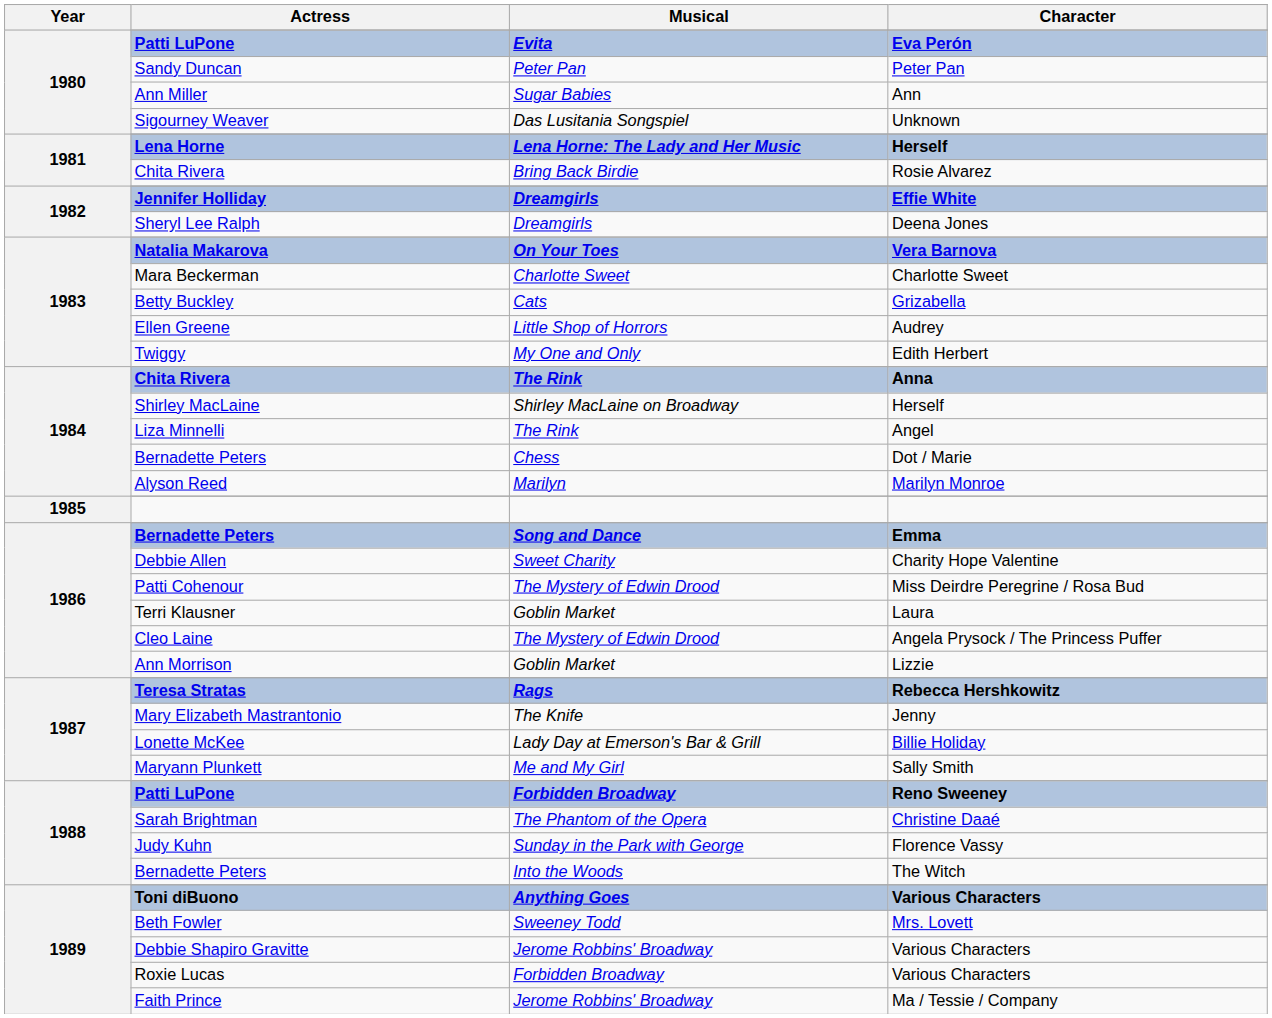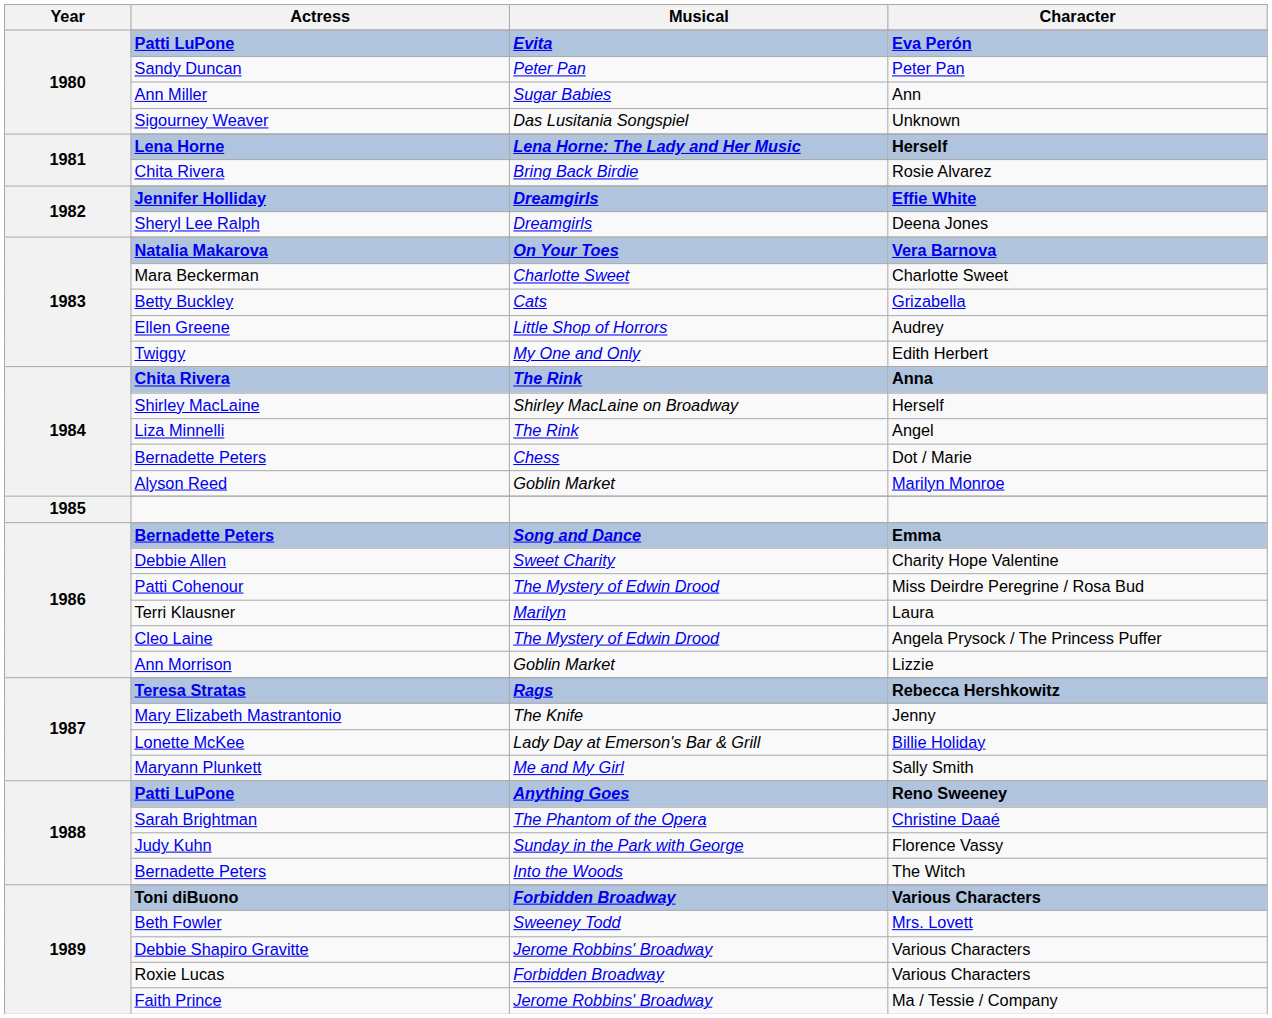 <table class="wikitable" style="width:98%;">
 <tr style="background:#bebebe;">
 <th style="width:10%;">Year</th>
 <th style="width:30%;">Actress</th>
 <th style="width:30%;">Musical</th>
 <th style="width:30%;">Character</th>
 </tr>
 <tr>
 <th rowspan="5">1980</th>
 </tr>
 <tr style="background:#B0C4DE;">
 <td><strong><a href='#'>Patti LuPone</a></strong></td>
 <td><strong><em><a href='#'>Evita</a></em></strong></td>
 <td><strong><a href='#'>Eva Perón</a> </strong></td>
 </tr>
 <tr>
 <td><a href='#'>Sandy Duncan</a></td>
 <td><em><a href='#'>Peter Pan</a></em></td>
 <td><a href='#'>Peter Pan</a></td>
 </tr>
 <tr>
 <td><a href='#'>Ann Miller</a></td>
 <td><em><a href='#'>Sugar Babies</a></em></td>
 <td>Ann</td>
 </tr>
 <tr>
 <td><a href='#'>Sigourney Weaver</a></td>
 <td><em>Das Lusitania Songspiel</em></td>
 <td>Unknown</td>
 </tr>
 <tr>
 <th rowspan="3">1981</th>
 </tr>
 <tr style="background:#B0C4DE;">
 <td><strong><a href='#'>Lena Horne</a></strong></td>
 <td><strong><em><a href='#'>Lena Horne: The Lady and Her Music</a></em></strong></td>
 <td><strong>Herself </strong></td>
 </tr>
 <tr>
 <td><a href='#'>Chita Rivera</a></td>
 <td><em><a href='#'>Bring Back Birdie</a></em></td>
 <td>Rosie Alvarez</td>
 </tr>
 <tr>
 <th rowspan="3">1982</th>
 </tr>
 <tr style="background:#B0C4DE;">
 <td><strong><a href='#'>Jennifer Holliday</a></strong></td>
 <td><strong><em><a href='#'>Dreamgirls</a></em></strong></td>
 <td><strong><a href='#'>Effie White</a> </strong></td>
 </tr>
 <tr>
 <td><a href='#'>Sheryl Lee Ralph</a></td>
 <td><em><a href='#'>Dreamgirls</a></em></td>
 <td>Deena Jones</td>
 </tr>
 <tr>
 <th rowspan="6">1983</th>
 </tr>
 <tr style="background:#B0C4DE;">
 <td><strong><a href='#'>Natalia Makarova</a></strong></td>
 <td><strong><em><a href='#'>On Your Toes</a></em></strong></td>
 <td><strong><a href='#'>Vera Barnova</a> </strong></td>
 </tr>
 <tr>
 <td>Mara Beckerman</td>
 <td><em><a href='#'>Charlotte Sweet</a></em></td>
 <td>Charlotte Sweet</td>
 </tr>
 <tr>
 <td><a href='#'>Betty Buckley</a></td>
 <td><em><a href='#'>Cats</a></em></td>
 <td><a href='#'>Grizabella</a></td>
 </tr>
 <tr>
 <td><a href='#'>Ellen Greene</a></td>
 <td><em><a href='#'>Little Shop of Horrors</a></em></td>
 <td>Audrey</td>
 </tr>
 <tr>
 <td><a href='#'>Twiggy</a></td>
 <td><em><a href='#'>My One and Only</a></em></td>
 <td>Edith Herbert</td>
 </tr>
 <tr>
 <th rowspan="6">1984</th>
 </tr>
 <tr style="background:#B0C4DE;">
 <td><strong><a href='#'>Chita Rivera</a></strong></td>
 <td><strong><em><a href='#'>The Rink</a></em></strong></td>
 <td><strong>Anna </strong></td>
 </tr>
 <tr>
 <td><a href='#'>Shirley MacLaine</a></td>
 <td><em>Shirley MacLaine on Broadway</em></td>
 <td>Herself</td>
 </tr>
 <tr>
 <td><a href='#'>Liza Minnelli</a></td>
 <td><em><a href='#'>The Rink</a></em></td>
 <td>Angel</td>
 </tr>
 <tr>
 <td><a href='#'>Bernadette Peters</a></td>
 <td><em><a href='#'>Chess</a></em></td>
 <td>Dot / Marie</td>
 </tr>
 <tr>
 <td><a href='#'>Alyson Reed</a></td>
-<td><em><a href='#'>Marilyn</a></em></td>
+<td><em>Goblin Market</em></td>
 <td><a href='#'>Marilyn Monroe</a></td>
 </tr>
 <tr>
 <th rowspan="2">1985</th>
 </tr>
 <tr>
 <td></td>
 <td></td>
 <td></td>
 </tr>
 <tr>
 <th rowspan="7">1986</th>
 </tr>
 <tr style="background:#B0C4DE;">
 <td><strong><a href='#'>Bernadette Peters</a></strong></td>
 <td><strong><em><a href='#'>Song and Dance</a></em></strong></td>
 <td><strong>Emma </strong></td>
 </tr>
 <tr>
 <td><a href='#'>Debbie Allen</a></td>
 <td><em><a href='#'>Sweet Charity</a></em></td>
 <td>Charity Hope Valentine</td>
 </tr>
 <tr>
 <td><a href='#'>Patti Cohenour</a></td>
 <td><em><a href='#'>The Mystery of Edwin Drood</a></em></td>
 <td>Miss Deirdre Peregrine / Rosa Bud</td>
 </tr>
 <tr>
 <td>Terri Klausner</td>
-<td><em>Goblin Market</em></td>
+<td><em><a href='#'>Marilyn</a></em></td>
 <td>Laura</td>
 </tr>
 <tr>
 <td><a href='#'>Cleo Laine</a></td>
 <td><em><a href='#'>The Mystery of Edwin Drood</a></em></td>
 <td>Angela Prysock / The Princess Puffer</td>
 </tr>
 <tr>
 <td><a href='#'>Ann Morrison</a></td>
 <td><em>Goblin Market</em></td>
 <td>Lizzie</td>
 </tr>
 <tr>
 <th rowspan="5">1987</th>
 </tr>
 <tr style="background:#B0C4DE;">
 <td><strong><a href='#'>Teresa Stratas</a></strong></td>
 <td><strong><em><a href='#'>Rags</a></em></strong></td>
 <td><strong>Rebecca Hershkowitz </strong></td>
 </tr>
 <tr>
 <td><a href='#'>Mary Elizabeth Mastrantonio</a></td>
 <td><em>The Knife</em></td>
 <td>Jenny</td>
 </tr>
 <tr>
 <td><a href='#'>Lonette McKee</a></td>
 <td><em>Lady Day at Emerson's Bar & Grill</em></td>
 <td><a href='#'>Billie Holiday</a></td>
 </tr>
 <tr>
 <td><a href='#'>Maryann Plunkett</a></td>
 <td><em><a href='#'>Me and My Girl</a></em></td>
 <td>Sally Smith</td>
 </tr>
 <tr>
 <th rowspan="5">1988</th>
 </tr>
 <tr style="background:#B0C4DE;">
 <td><strong><a href='#'>Patti LuPone</a></strong></td>
-<td><strong><em><a href='#'>Forbidden Broadway</a></em></strong></td>
+<td><strong><em><a href='#'>Anything Goes</a></em></strong></td>
 <td><strong>Reno Sweeney </strong></td>
 </tr>
 <tr>
 <td><a href='#'>Sarah Brightman</a></td>
 <td><em><a href='#'>The Phantom of the Opera</a></em></td>
 <td><a href='#'>Christine Daaé</a></td>
 </tr>
 <tr>
 <td><a href='#'>Judy Kuhn</a></td>
 <td><em><a href='#'>Sunday in the Park with George</a></em></td>
 <td>Florence Vassy</td>
 </tr>
 <tr>
 <td><a href='#'>Bernadette Peters</a></td>
 <td><em><a href='#'>Into the Woods</a></em></td>
 <td>The Witch</td>
 </tr>
 <tr>
 <th rowspan="6">1989</th>
 </tr>
 <tr style="background:#B0C4DE;">
 <td><strong>Toni diBuono</strong></td>
-<td><strong><em><a href='#'>Anything Goes</a></em></strong></td>
+<td><strong><em><a href='#'>Forbidden Broadway</a></em></strong></td>
 <td><strong>Various Characters</strong></td>
 </tr>
 <tr>
 <td><a href='#'>Beth Fowler</a></td>
 <td><em><a href='#'>Sweeney Todd</a></em></td>
 <td><a href='#'>Mrs. Lovett</a></td>
 </tr>
 <tr>
 <td><a href='#'>Debbie Shapiro Gravitte</a></td>
 <td><em><a href='#'>Jerome Robbins' Broadway</a></em></td>
 <td>Various Characters</td>
 </tr>
 <tr>
 <td>Roxie Lucas</td>
 <td><em><a href='#'>Forbidden Broadway</a></em></td>
 <td>Various Characters</td>
 </tr>
 <tr>
 <td><a href='#'>Faith Prince</a></td>
 <td><em><a href='#'>Jerome Robbins' Broadway</a></em></td>
 <td>Ma / Tessie / Company</td>
 </tr>
 </table>
